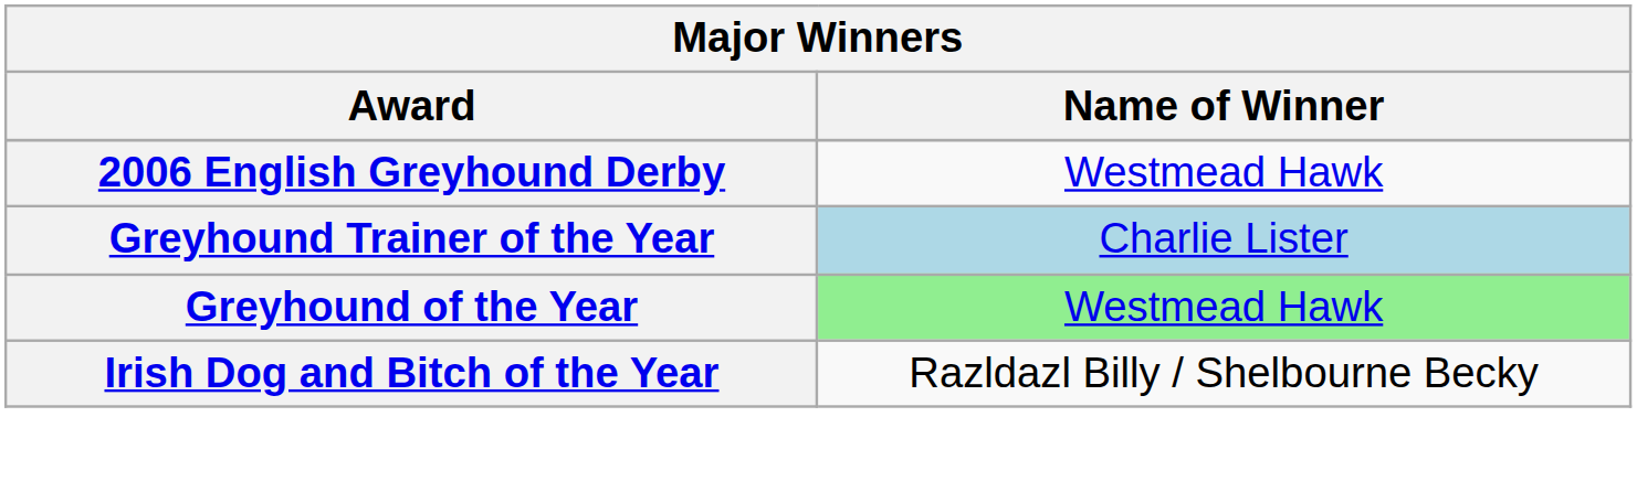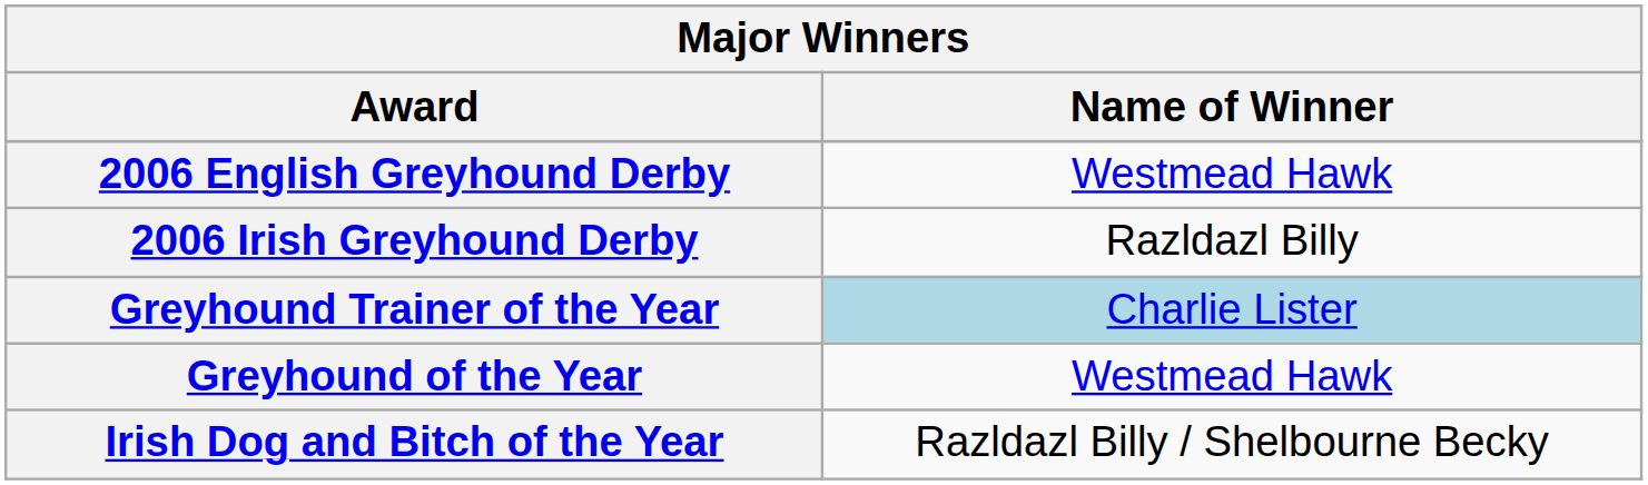 <table class="wikitable">
 <tr>
 <th colspan="2">Major Winners</th>
 </tr>
 <tr>
 <th width=300>Award</th>
 <th width=300>Name of Winner</th>
 </tr>
 <tr>
 </tr>
 <tr align=center>
 <th><a href='#'>2006 English Greyhound Derby</a></th>
 <td><a href='#'>Westmead Hawk</a></td>
 </tr>
 <tr align=center>
+<th><a href='#'>2006 Irish Greyhound Derby</a></th>
+<td>Razldazl Billy</td>
+</tr>
+<tr align=center>
 <th><a href='#'>Greyhound Trainer of the Year</a></th>
 <td style="background: lightblue;"><a href='#'>Charlie Lister</a></td>
 </tr>
 <tr align=center>
 <th><a href='#'>Greyhound of the Year</a></th>
-<td style="background: lightgreen;"><a href='#'>Westmead Hawk</a></td>
+<td><a href='#'>Westmead Hawk</a></td>
 </tr>
 <tr align=center>
 <th><a href='#'>Irish Dog and Bitch of the Year</a></th>
 <td>Razldazl Billy / Shelbourne Becky</td>
 </tr>
 </table>
